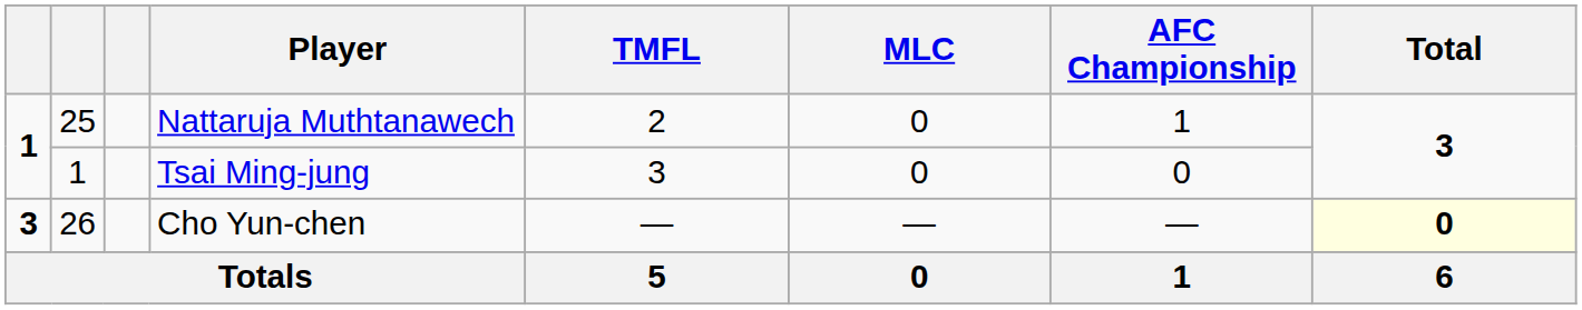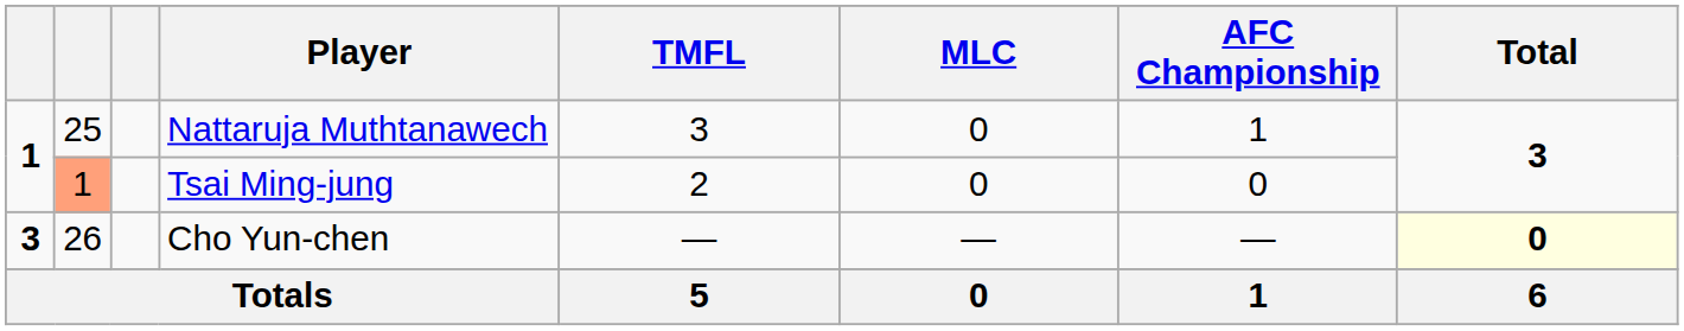 <table class="wikitable" style="text-align:center">
 <tr>
 <th width=15></th>
 <th width=15></th>
 <th width=15></th>
 <th width=175>Player</th>
 <th width=120><a href='#'>TMFL</a></th>
 <th width=120><a href='#'>MLC</a></th>
 <th width=120><a href='#'>AFC Championship</a></th>
 <th width=120>Total</th>
 </tr>
 <tr>
 <td rowspan=2><strong>1</strong></td>
 <td>25</td>
 <td></td>
 <td align=left><a href='#'>Nattaruja Muthtanawech</a></td>
-<td>2</td>
+<td>3</td>
 <td>0</td>
 <td>1</td>
 <td rowspan=2><strong>3</strong></td>
 </tr>
 <tr>
-<td>1</td>
+<td style="background: lightsalmon;">1</td>
 <td></td>
 <td align=left><a href='#'>Tsai Ming-jung</a></td>
-<td>3</td>
+<td>2</td>
 <td>0</td>
 <td>0</td>
 </tr>
 <tr>
 <td><strong>3</strong></td>
 <td>26</td>
 <td></td>
 <td align=left>Cho Yun-chen</td>
 <td>—</td>
 <td>—</td>
 <td>—</td>
 <td style="background: lightyellow;"><strong>0</strong></td>
 </tr>
 <tr>
 <th colspan=4><strong>Totals</strong></th>
 <th><strong>5</strong></th>
 <th><strong>0</strong></th>
 <th><strong>1</strong></th>
 <th><strong>6</strong></th>
 </tr>
 </table>
